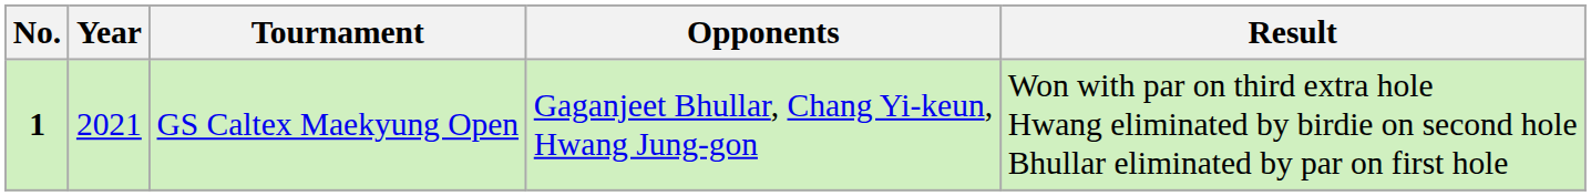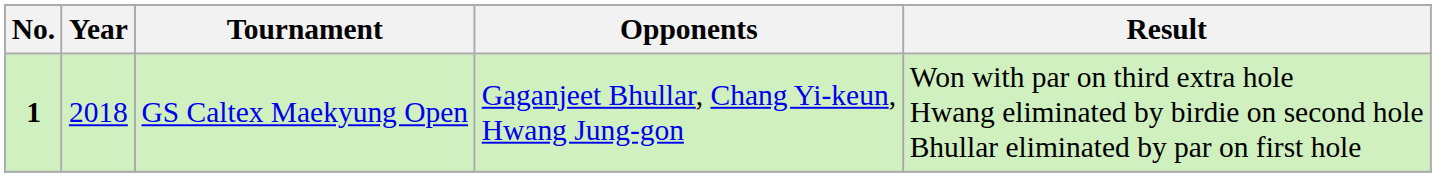 <table class="wikitable" style="font-size:95%;">
 <tr>
 <th>No.</th>
 <th>Year</th>
 <th>Tournament</th>
 <th>Opponents</th>
 <th>Result</th>
 </tr>
 <tr style="background:#D0F0C0;">
 <td align=center><strong>1</strong></td>
-<td><a href='#'>2021</a></td>
+<td><a href='#'>2018</a></td>
 <td><a href='#'>GS Caltex Maekyung Open</a></td>
 <td> <a href='#'>Gaganjeet Bhullar</a>,  <a href='#'>Chang Yi-keun</a>,<br> <a href='#'>Hwang Jung-gon</a></td>
 <td>Won with par on third extra hole<br>Hwang eliminated by birdie on second hole<br>Bhullar eliminated by par on first hole</td>
 </tr>
 </table>
